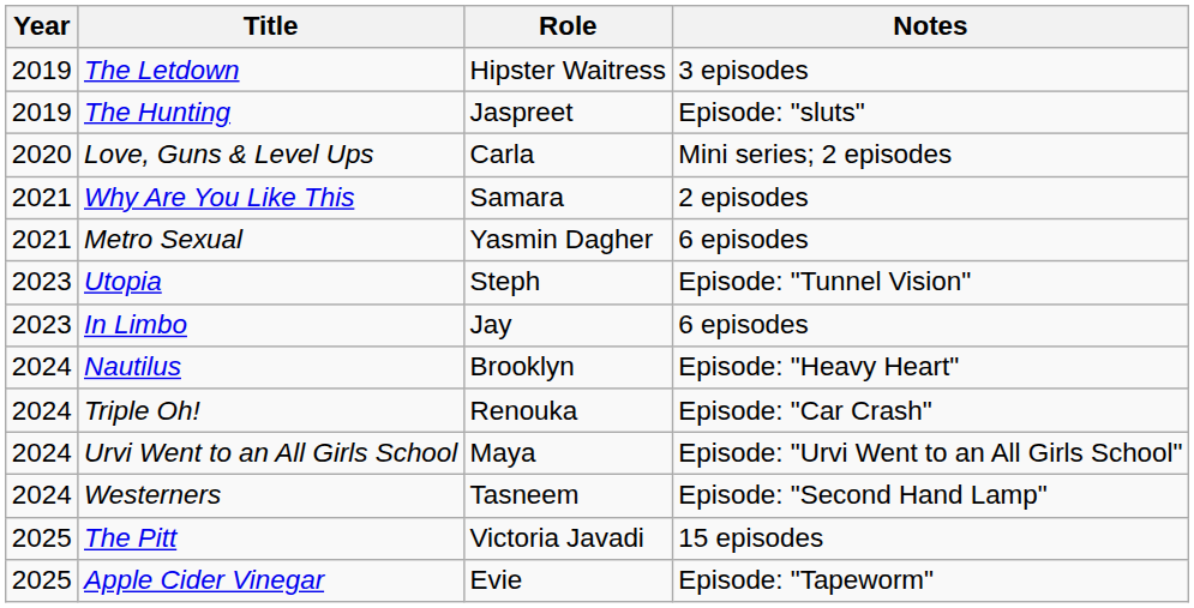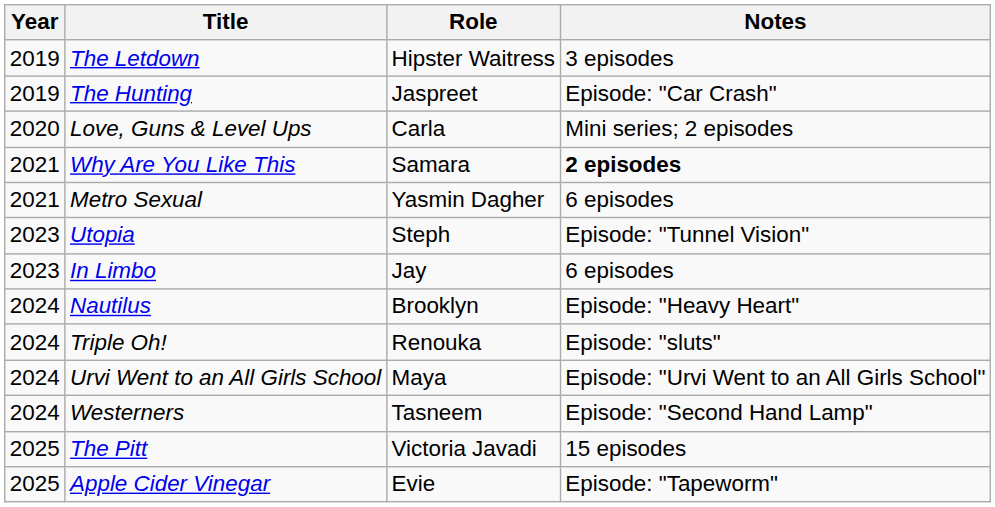 <table class="wikitable sortable">
 <tr>
 <th>Year</th>
 <th>Title</th>
 <th>Role</th>
 <th>Notes</th>
 </tr>
 <tr>
 <td>2019</td>
 <td><em><a href='#'>The Letdown</a></em></td>
 <td>Hipster Waitress</td>
 <td>3 episodes</td>
 </tr>
 <tr>
 <td>2019</td>
 <td><em><a href='#'>The Hunting</a></em></td>
 <td>Jaspreet</td>
-<td>Episode: "sluts"</td>
+<td>Episode: "Car Crash"</td>
 </tr>
 <tr>
 <td>2020</td>
 <td><em>Love, Guns & Level Ups</em></td>
 <td>Carla</td>
 <td>Mini series; 2 episodes</td>
 </tr>
 <tr>
 <td>2021</td>
 <td><em><a href='#'>Why Are You Like This</a></em></td>
 <td>Samara</td>
-<td>2 episodes</td>
+<td><strong>2 episodes</strong></td>
 </tr>
 <tr>
 <td>2021</td>
 <td><em>Metro Sexual</em></td>
 <td>Yasmin Dagher</td>
 <td>6 episodes</td>
 </tr>
 <tr>
 <td>2023</td>
 <td><em><a href='#'>Utopia</a></em></td>
 <td>Steph</td>
 <td>Episode: "Tunnel Vision"</td>
 </tr>
 <tr>
 <td>2023</td>
 <td><em><a href='#'>In Limbo</a></em></td>
 <td>Jay</td>
 <td>6 episodes</td>
 </tr>
 <tr>
 <td>2024</td>
 <td><a href='#'><em>Nautilus</em></a></td>
 <td>Brooklyn</td>
 <td>Episode: "Heavy Heart"</td>
 </tr>
 <tr>
 <td>2024</td>
 <td><em>Triple Oh!</em></td>
 <td>Renouka</td>
-<td>Episode: "Car Crash"</td>
+<td>Episode: "sluts"</td>
 </tr>
 <tr>
 <td>2024</td>
 <td><em>Urvi Went to an All Girls School</em></td>
 <td>Maya</td>
 <td>Episode: "Urvi Went to an All Girls School"</td>
 </tr>
 <tr>
 <td>2024</td>
 <td><em>Westerners</em></td>
 <td>Tasneem</td>
 <td>Episode: "Second Hand Lamp"</td>
 </tr>
 <tr>
 <td>2025</td>
 <td><em><a href='#'>The Pitt</a></em></td>
 <td>Victoria Javadi</td>
 <td>15 episodes</td>
 </tr>
 <tr>
 <td>2025</td>
 <td><em><a href='#'>Apple Cider Vinegar</a></em></td>
 <td>Evie</td>
 <td>Episode: "Tapeworm"</td>
 </tr>
 </table>
